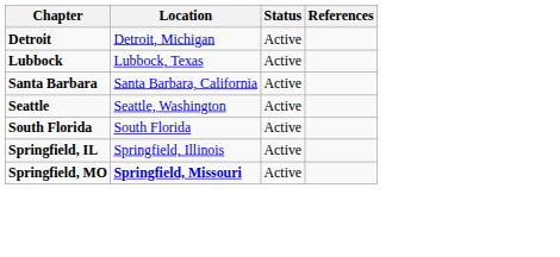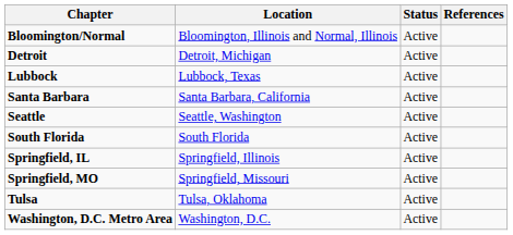 <table class="wikitable sortable">
 <tr>
 <th>Chapter</th>
 <th>Location</th>
 <th>Status</th>
 <th>References</th>
+</tr>
+<tr>
+<td><strong>Bloomington/Normal</strong></td>
+<td><a href='#'>Bloomington, Illinois</a> and <a href='#'>Normal, Illinois</a></td>
+<td>Active</td>
+<td></td>
 </tr>
 <tr>
 <td><strong>Detroit</strong></td>
 <td><a href='#'>Detroit, Michigan</a></td>
 <td>Active</td>
 <td></td>
 </tr>
 <tr>
 <td><strong>Lubbock</strong></td>
 <td><a href='#'>Lubbock, Texas</a></td>
 <td>Active</td>
 <td></td>
 </tr>
 <tr>
 <td><strong>Santa Barbara</strong></td>
 <td><a href='#'>Santa Barbara, California</a></td>
 <td>Active</td>
 <td></td>
 </tr>
 <tr>
 <td><strong>Seattle</strong></td>
 <td><a href='#'>Seattle, Washington</a></td>
 <td>Active</td>
 <td></td>
 </tr>
 <tr>
 <td><strong>South Florida</strong></td>
 <td><a href='#'>South Florida</a></td>
 <td>Active</td>
 <td></td>
 </tr>
 <tr>
 <td><strong>Springfield, IL</strong></td>
 <td><a href='#'>Springfield, Illinois</a></td>
 <td>Active</td>
 <td></td>
 </tr>
 <tr>
 <td><strong>Springfield, MO</strong></td>
-<td><strong><a href='#'>Springfield, Missouri</a></strong></td>
+<td><a href='#'>Springfield, Missouri</a></td>
+<td>Active</td>
+<td></td>
+</tr>
+<tr>
+<td><strong>Tulsa</strong></td>
+<td><a href='#'>Tulsa, Oklahoma</a></td>
+<td>Active</td>
+<td></td>
+</tr>
+<tr>
+<td><strong>Washington, D.C. Metro Area</strong></td>
+<td><a href='#'>Washington, D.C.</a></td>
 <td>Active</td>
 <td></td>
 </tr>
 </table>
